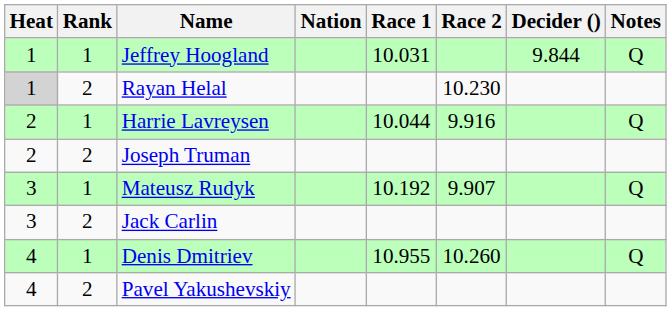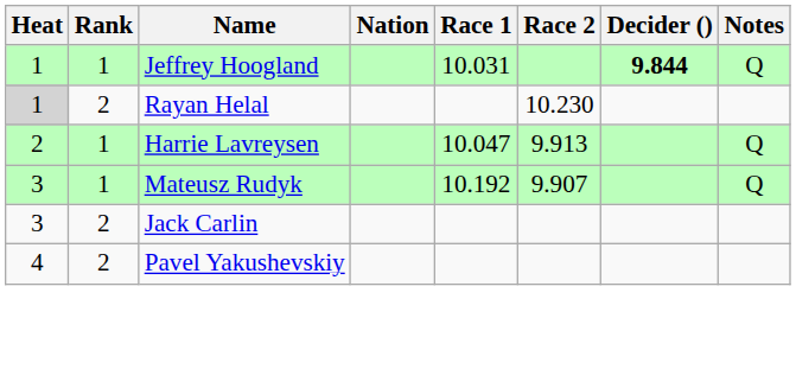 <table class="wikitable sortable" style="text-align:center">
 <tr>
 <th>Heat</th>
 <th>Rank</th>
 <th>Name</th>
 <th>Nation</th>
 <th>Race 1</th>
 <th>Race 2</th>
 <th>Decider ()</th>
 <th>Notes</th>
 </tr>
 <tr bgcolor=bbffbb>
 <td>1</td>
 <td>1</td>
 <td align=left><a href='#'>Jeffrey Hoogland</a></td>
 <td align=left></td>
 <td>10.031</td>
 <td></td>
-<td>9.844</td>
+<td><strong>9.844</strong></td>
 <td>Q</td>
 </tr>
 <tr>
 <td style="background: lightgrey;">1</td>
 <td>2</td>
 <td align=left><a href='#'>Rayan Helal</a></td>
 <td align=left></td>
 <td></td>
 <td>10.230</td>
 <td></td>
 <td></td>
 </tr>
 <tr bgcolor=bbffbb>
 <td>2</td>
 <td>1</td>
 <td align=left><a href='#'>Harrie Lavreysen</a></td>
 <td align=left></td>
-<td>10.044</td>
-<td>9.916</td>
+<td>10.047</td>
+<td>9.913</td>
 <td></td>
 <td>Q</td>
-</tr>
-<tr>
-<td>2</td>
-<td>2</td>
-<td align=left><a href='#'>Joseph Truman</a></td>
-<td align=left></td>
-<td></td>
-<td></td>
-<td></td>
-<td></td>
 </tr>
 <tr bgcolor=bbffbb>
 <td>3</td>
 <td>1</td>
 <td align=left><a href='#'>Mateusz Rudyk</a></td>
 <td align=left></td>
 <td>10.192</td>
 <td>9.907</td>
 <td></td>
 <td>Q</td>
 </tr>
 <tr>
 <td>3</td>
 <td>2</td>
 <td align=left><a href='#'>Jack Carlin</a></td>
 <td align=left></td>
 <td></td>
 <td></td>
 <td></td>
 <td></td>
 </tr>
-<tr bgcolor=bbffbb>
-<td>4</td>
-<td>1</td>
-<td align=left><a href='#'>Denis Dmitriev</a></td>
-<td align=left></td>
-<td>10.955</td>
-<td>10.260</td>
-<td></td>
-<td>Q</td>
-</tr>
 <tr>
 <td>4</td>
 <td>2</td>
 <td align=left><a href='#'>Pavel Yakushevskiy</a></td>
 <td align=left></td>
 <td></td>
 <td></td>
 <td></td>
 <td></td>
 </tr>
 </table>
